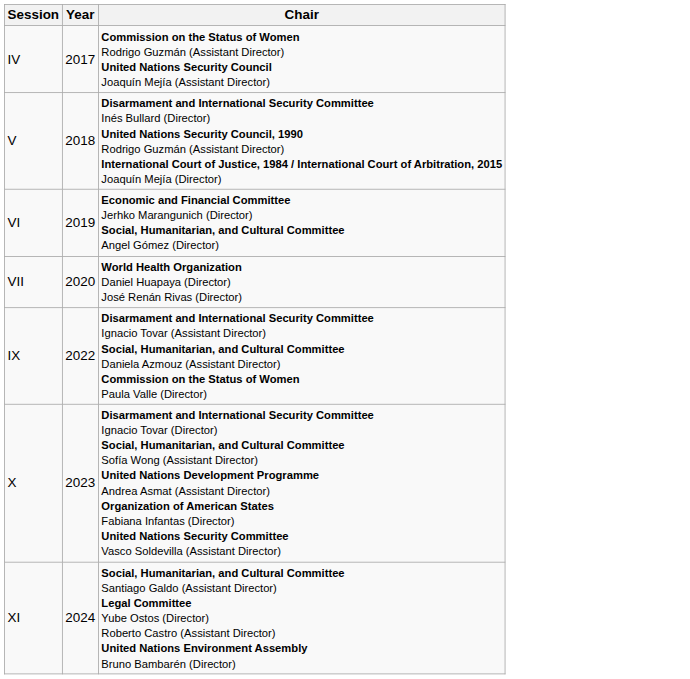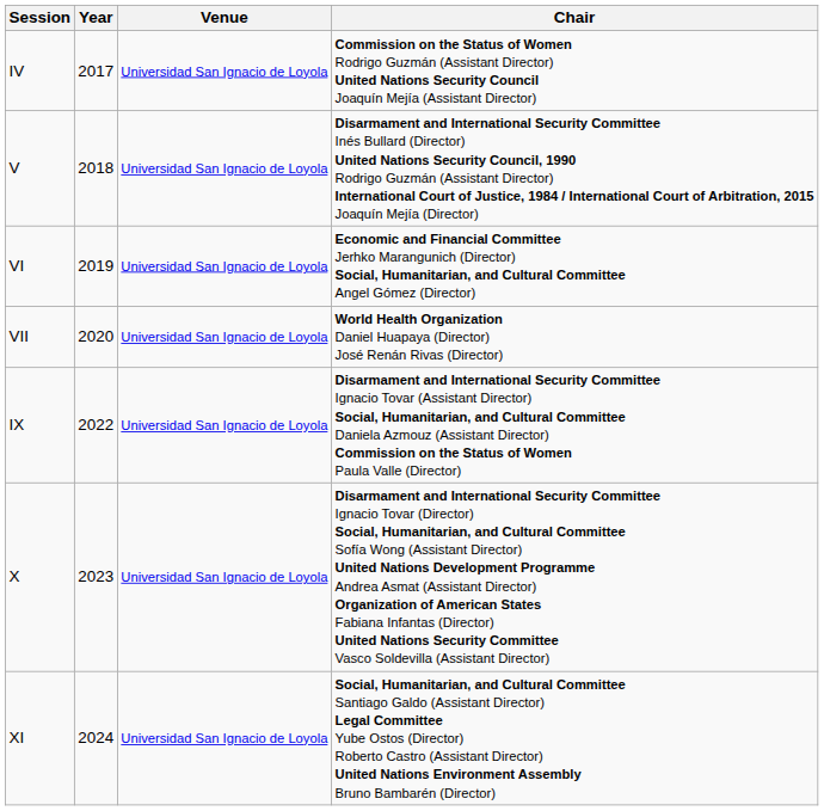 <table class="wikitable">
 <tr>
 <th>Session</th>
 <th>Year</th>
+<th>Venue</th>
 <th>Chair</th>
 </tr>
 <tr>
 <td>IV</td>
 <td>2017</td>
+<td><small><a href='#'>Universidad San Ignacio de Loyola</a></small></td>
 <td><small><strong>Commission on the Status of Women</strong><br>Rodrigo Guzmán (Assistant Director)<br><strong>United Nations Security Council</strong><br>Joaquín Mejía (Assistant Director)</small></td>
 </tr>
 <tr>
 <td>V</td>
 <td>2018</td>
+<td><small><a href='#'>Universidad San Ignacio de Loyola</a></small></td>
 <td><small><strong>Disarmament and International Security Committee</strong><br>Inés Bullard (Director)<br><strong>United Nations Security Council, 1990</strong><br>Rodrigo Guzmán (Assistant Director)<br><strong>International Court of Justice, 1984 / International Court of Arbitration, 2015</strong><br>Joaquín Mejía (Director)</small></td>
 </tr>
 <tr>
 <td>VI</td>
 <td>2019</td>
+<td><small><a href='#'>Universidad San Ignacio de Loyola</a></small></td>
 <td><small><strong>Economic and Financial Committee</strong><br>Jerhko Marangunich (Director)<br><strong>Social, Humanitarian, and Cultural Committee</strong><br>Angel Gómez (Director)</small></td>
 </tr>
 <tr>
 <td>VII</td>
 <td>2020</td>
+<td><small><a href='#'>Universidad San Ignacio de Loyola</a></small></td>
 <td><small><strong>World Health Organization</strong><br>Daniel Huapaya (Director)<br>José Renán Rivas (Director)</small></td>
 </tr>
 <tr>
 <td>IX</td>
 <td>2022</td>
+<td><small><a href='#'>Universidad San Ignacio de Loyola</a></small></td>
 <td><small><strong>Disarmament and International Security Committee</strong><br>Ignacio Tovar (Assistant Director)<br><strong>Social, Humanitarian, and Cultural Committee</strong><br>Daniela Azmouz (Assistant Director)<br><strong>Commission on the Status of Women</strong><br>Paula Valle (Director)</small></td>
 </tr>
 <tr>
 <td>X</td>
 <td>2023</td>
+<td><small><a href='#'>Universidad San Ignacio de Loyola</a></small></td>
 <td><small><strong>Disarmament and International Security Committee</strong><br>Ignacio Tovar (Director)<br><strong>Social, Humanitarian, and Cultural Committee</strong><br>Sofía Wong (Assistant Director)<br><strong>United Nations Development Programme</strong><br>Andrea Asmat (Assistant Director)<br><strong>Organization of American States</strong><br>Fabiana Infantas (Director)<br><strong>United Nations Security Committee</strong><br>Vasco Soldevilla (Assistant Director)</small></td>
 </tr>
 <tr>
 <td>XI</td>
 <td>2024</td>
+<td><small><a href='#'>Universidad San Ignacio de Loyola</a></small></td>
 <td><small><strong>Social, Humanitarian, and Cultural Committee</strong><br>Santiago Galdo (Assistant Director)<br><strong>Legal Committee</strong><br>Yube Ostos (Director)<br>Roberto Castro (Assistant Director)<br><strong>United Nations Environment Assembly</strong><br>Bruno Bambarén (Director)</small></td>
 </tr>
 </table>
